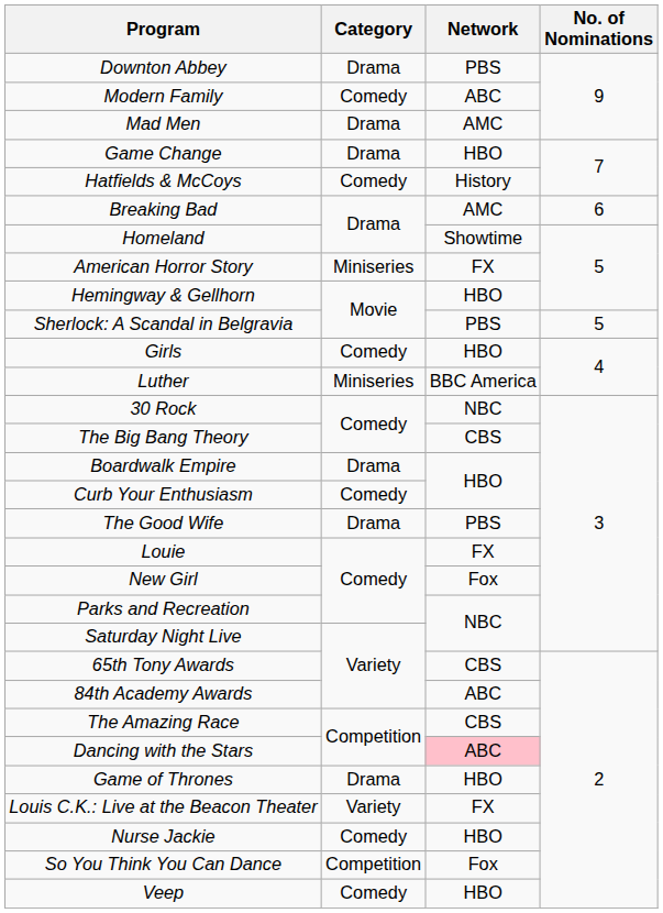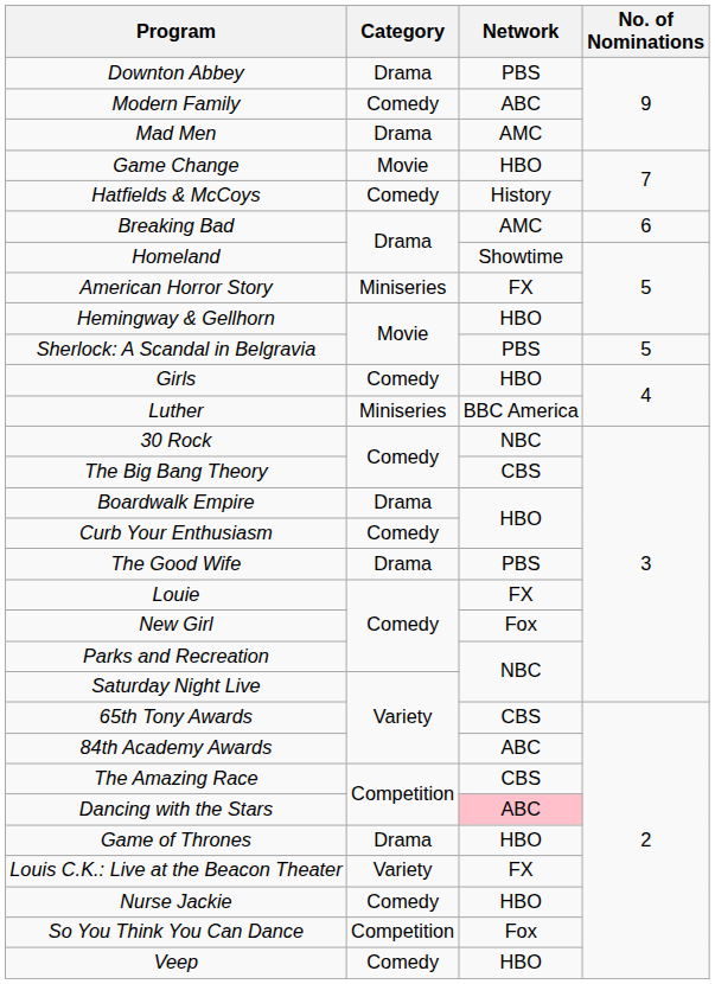 <table class="wikitable">
 <tr>
 <th>Program</th>
 <th>Category</th>
 <th>Network</th>
 <th>No. of<br>Nominations</th>
 </tr>
 <tr style="text-align:center">
 <td><em>Downton Abbey</em></td>
 <td>Drama</td>
 <td>PBS</td>
 <td rowspan="3">9</td>
 </tr>
 <tr style="text-align:center">
 <td><em>Modern Family</em></td>
 <td>Comedy</td>
 <td>ABC</td>
 </tr>
 <tr style="text-align:center">
 <td><em>Mad Men</em></td>
 <td>Drama</td>
 <td>AMC</td>
 </tr>
 <tr style="text-align:center">
 <td><em>Game Change</em></td>
-<td>Drama</td>
+<td>Movie</td>
 <td>HBO</td>
 <td rowspan="2">7</td>
 </tr>
 <tr style="text-align:center">
 <td><em>Hatfields & McCoys</em></td>
 <td>Comedy</td>
 <td>History</td>
 </tr>
 <tr style="text-align:center">
 <td><em>Breaking Bad</em></td>
 <td rowspan="2">Drama</td>
 <td>AMC</td>
 <td>6</td>
 </tr>
 <tr style="text-align:center">
 <td><em>Homeland</em></td>
 <td>Showtime</td>
 <td rowspan="3">5</td>
 </tr>
 <tr style="text-align:center">
 <td><em>American Horror Story</em></td>
 <td>Miniseries</td>
 <td>FX</td>
 </tr>
 <tr style="text-align:center">
 <td><em>Hemingway & Gellhorn</em></td>
 <td rowspan="2">Movie</td>
 <td>HBO</td>
 </tr>
 <tr style="text-align:center">
 <td><em>Sherlock: A Scandal in Belgravia</em></td>
 <td>PBS</td>
 <td>5</td>
 </tr>
 <tr style="text-align:center">
 <td><em>Girls</em></td>
 <td>Comedy</td>
 <td>HBO</td>
 <td rowspan="2">4</td>
 </tr>
 <tr style="text-align:center">
 <td><em>Luther</em></td>
 <td>Miniseries</td>
 <td>BBC America</td>
 </tr>
 <tr style="text-align:center">
 <td><em>30 Rock</em></td>
 <td rowspan="2">Comedy</td>
 <td>NBC</td>
 <td rowspan="9">3</td>
 </tr>
 <tr style="text-align:center">
 <td><em>The Big Bang Theory</em></td>
 <td>CBS</td>
 </tr>
 <tr style="text-align:center">
 <td><em>Boardwalk Empire</em></td>
 <td>Drama</td>
 <td rowspan="2">HBO</td>
 </tr>
 <tr style="text-align:center">
 <td><em>Curb Your Enthusiasm</em></td>
 <td>Comedy</td>
 </tr>
 <tr style="text-align:center">
 <td><em>The Good Wife</em></td>
 <td>Drama</td>
 <td>PBS</td>
 </tr>
 <tr style="text-align:center">
 <td><em>Louie</em></td>
 <td rowspan="3">Comedy</td>
 <td>FX</td>
 </tr>
 <tr style="text-align:center">
 <td><em>New Girl</em></td>
 <td>Fox</td>
 </tr>
 <tr style="text-align:center">
 <td><em>Parks and Recreation</em></td>
 <td rowspan="2">NBC</td>
 </tr>
 <tr style="text-align:center">
 <td><em>Saturday Night Live</em></td>
 <td rowspan="3">Variety</td>
 </tr>
 <tr style="text-align:center">
 <td><em>65th Tony Awards</em></td>
 <td>CBS</td>
 <td rowspan="9">2</td>
 </tr>
 <tr style="text-align:center">
 <td><em>84th Academy Awards</em></td>
 <td>ABC</td>
 </tr>
 <tr style="text-align:center">
 <td><em>The Amazing Race</em></td>
 <td rowspan="2">Competition</td>
 <td>CBS</td>
 </tr>
 <tr style="text-align:center">
 <td><em>Dancing with the Stars</em></td>
 <td style="background: pink;">ABC</td>
 </tr>
 <tr style="text-align:center">
 <td><em>Game of Thrones</em></td>
 <td>Drama</td>
 <td>HBO</td>
 </tr>
 <tr style="text-align:center">
 <td><em>Louis C.K.: Live at the Beacon Theater</em></td>
 <td>Variety</td>
 <td>FX</td>
 </tr>
 <tr style="text-align:center">
 <td><em>Nurse Jackie</em></td>
 <td>Comedy</td>
 <td>HBO</td>
 </tr>
 <tr style="text-align:center">
 <td><em>So You Think You Can Dance</em></td>
 <td>Competition</td>
 <td>Fox</td>
 </tr>
 <tr style="text-align:center">
 <td><em>Veep</em></td>
 <td>Comedy</td>
 <td>HBO</td>
 </tr>
 </table>
